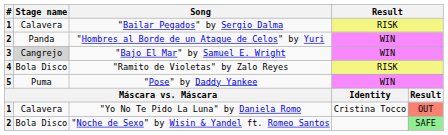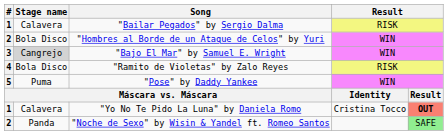 <table class="wikitable plainrowheaders" style="text-align: center;">
 <tr>
 <th>#</th>
 <th>Stage name</th>
 <th>Song</th>
 <th colspan=2>Result</th>
 </tr>
 <tr>
 <th>1</th>
 <td>Calavera</td>
 <td>"<a href='#'>Bailar Pegados</a>" by <a href='#'>Sergio Dalma</a></td>
 <td colspan=2 bgcolor=#F3F781>RISK</td>
 </tr>
 <tr>
 <th>2</th>
-<td>Panda</td>
+<td>Bola Disco</td>
 <td>"<a href='#'>Hombres al Borde de un Ataque de Celos</a>" by <a href='#'>Yuri</a></td>
 <td colspan=2 bgcolor=#F888FD>WIN</td>
 </tr>
 <tr>
 <th>3</th>
 <td style="background: lightgrey;">Cangrejo</td>
 <td>"<a href='#'>Bajo El Mar</a>" by <a href='#'>Samuel E. Wright</a></td>
 <td colspan=2 bgcolor=#F888FD>WIN</td>
 </tr>
 <tr>
 <th>4</th>
 <td>Bola Disco</td>
 <td>"Ramito de Violetas" by Zalo Reyes</td>
 <td colspan=2 bgcolor=#F3F781>RISK</td>
 </tr>
 <tr>
 <th>5</th>
 <td>Puma</td>
 <td>"<a href='#'>Pose</a>" by <a href='#'>Daddy Yankee</a></td>
 <td colspan=2 bgcolor=#F888FD>WIN</td>
 </tr>
 <tr>
 <th colspan="3">Máscara vs. Máscara</th>
 <th>Identity</th>
 <th>Result</th>
 </tr>
 <tr>
 <th>1</th>
 <td>Calavera</td>
 <td>"Yo No Te Pido La Luna" by <a href='#'>Daniela Romo</a></td>
 <td>Cristina Tocco</td>
-<td bgcolor=salmon>OUT</td>
+<td bgcolor=salmon><strong>OUT</strong></td>
 </tr>
 <tr>
 <th>2</th>
-<td>Bola Disco</td>
+<td>Panda</td>
 <td>"<a href='#'>Noche de Sexo</a>" by <a href='#'>Wisin & Yandel</a> ft. <a href='#'>Romeo Santos</a></td>
 <td></td>
 <td bgcolor=lightgreen>SAFE</td>
 </tr>
 </table>
